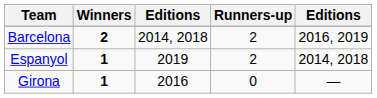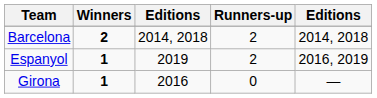 <table class="wikitable">
 <tr>
 <th>Team</th>
 <th>Winners</th>
 <th>Editions</th>
 <th>Runners-up</th>
 <th>Editions</th>
 </tr>
 <tr bgcolor="#EFEFEF">
 </tr>
 <tr align="center">
 <td><a href='#'>Barcelona</a></td>
 <td><strong>2</strong></td>
 <td>2014, 2018</td>
 <td>2</td>
-<td>2016, 2019</td>
+<td>2014, 2018</td>
 </tr>
 <tr align="center">
 <td><a href='#'>Espanyol</a></td>
 <td><strong>1</strong></td>
 <td>2019</td>
 <td>2</td>
-<td>2014, 2018</td>
+<td>2016, 2019</td>
 </tr>
 <tr align="center">
 <td><a href='#'>Girona</a></td>
 <td><strong>1</strong></td>
 <td>2016</td>
 <td>0</td>
 <td>—</td>
 </tr>
 </table>
